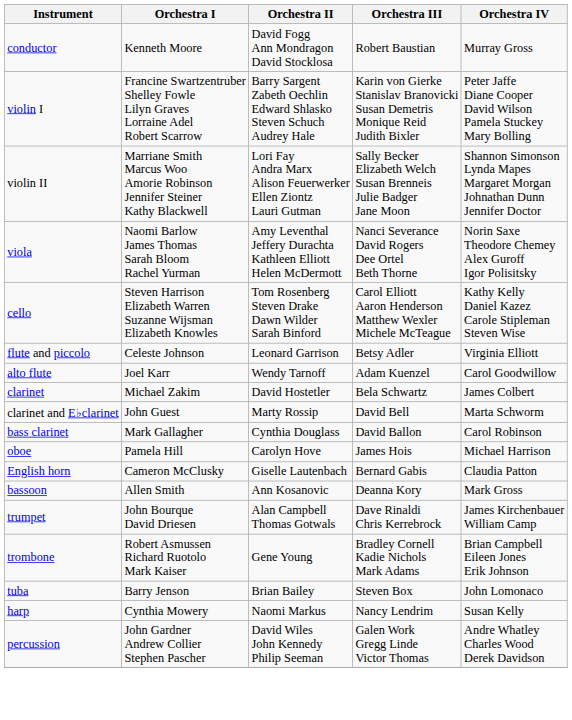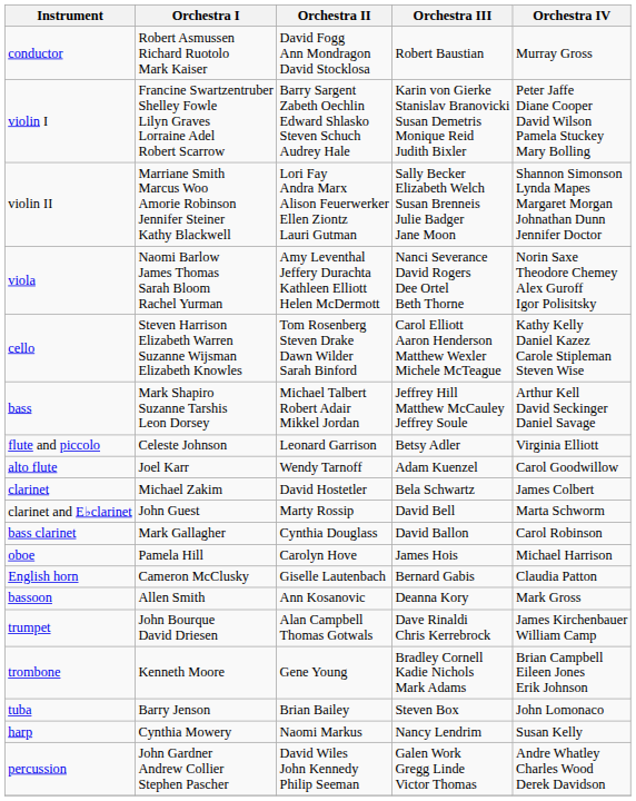 <table class="wikitable" border="1">
 <tr>
 <th>Instrument</th>
 <th>Orchestra I</th>
 <th>Orchestra II</th>
 <th>Orchestra III</th>
 <th>Orchestra IV</th>
 </tr>
 <tr>
 <td><a href='#'>conductor</a></td>
-<td>Kenneth Moore</td>
+<td>Robert Asmussen<br>Richard Ruotolo<br>Mark Kaiser</td>
 <td>David Fogg<br>Ann Mondragon<br>David Stocklosa</td>
 <td>Robert Baustian</td>
 <td>Murray Gross</td>
 </tr>
 <tr>
 <td><a href='#'>violin</a> I</td>
 <td>Francine Swartzentruber<br>Shelley Fowle<br>Lilyn Graves<br>Lorraine Adel<br>Robert Scarrow</td>
 <td>Barry Sargent<br>Zabeth Oechlin<br>Edward Shlasko<br>Steven Schuch<br>Audrey Hale</td>
 <td>Karin von Gierke<br>Stanislav Branovicki<br>Susan Demetris<br>Monique Reid<br>Judith Bixler</td>
 <td>Peter Jaffe<br>Diane Cooper<br>David Wilson<br>Pamela Stuckey<br>Mary Bolling</td>
 </tr>
 <tr>
 <td>violin II</td>
 <td>Marriane Smith<br>Marcus Woo<br>Amorie Robinson<br>Jennifer Steiner<br>Kathy Blackwell</td>
 <td>Lori Fay<br>Andra Marx<br>Alison Feuerwerker<br>Ellen Ziontz<br>Lauri Gutman</td>
 <td>Sally Becker<br>Elizabeth Welch<br>Susan Brenneis<br>Julie Badger<br>Jane Moon</td>
 <td>Shannon Simonson<br>Lynda Mapes<br>Margaret Morgan<br>Johnathan Dunn<br>Jennifer Doctor</td>
 </tr>
 <tr>
 <td><a href='#'>viola</a></td>
 <td>Naomi Barlow<br>James Thomas<br>Sarah Bloom<br>Rachel Yurman</td>
 <td>Amy Leventhal<br>Jeffery Durachta<br>Kathleen Elliott<br>Helen McDermott</td>
 <td>Nanci Severance<br>David Rogers<br>Dee Ortel<br>Beth Thorne</td>
 <td>Norin Saxe<br>Theodore Chemey<br>Alex Guroff<br>Igor Polisitsky</td>
 </tr>
 <tr>
 <td><a href='#'>cello</a></td>
 <td>Steven Harrison<br>Elizabeth Warren<br>Suzanne Wijsman<br>Elizabeth Knowles</td>
 <td>Tom Rosenberg<br>Steven Drake<br>Dawn Wilder<br>Sarah Binford</td>
 <td>Carol Elliott<br>Aaron Henderson<br>Matthew Wexler<br>Michele McTeague</td>
 <td>Kathy Kelly<br>Daniel Kazez<br>Carole Stipleman<br>Steven Wise</td>
+</tr>
+<tr>
+<td><a href='#'>bass</a></td>
+<td>Mark Shapiro<br>Suzanne Tarshis<br>Leon Dorsey</td>
+<td>Michael Talbert<br>Robert Adair<br>Mikkel Jordan</td>
+<td>Jeffrey Hill<br>Matthew McCauley<br>Jeffrey Soule</td>
+<td>Arthur Kell<br>David Seckinger<br>Daniel Savage</td>
 </tr>
 <tr>
 <td><a href='#'>flute</a> and <a href='#'>piccolo</a></td>
 <td>Celeste Johnson</td>
 <td>Leonard Garrison</td>
 <td>Betsy Adler</td>
 <td>Virginia Elliott</td>
 </tr>
 <tr>
 <td><a href='#'>alto flute</a></td>
 <td>Joel Karr</td>
 <td>Wendy Tarnoff</td>
 <td>Adam Kuenzel</td>
 <td>Carol Goodwillow</td>
 </tr>
 <tr>
 <td><a href='#'>clarinet</a></td>
 <td>Michael Zakim</td>
 <td>David Hostetler</td>
 <td>Bela Schwartz</td>
 <td>James Colbert</td>
 </tr>
 <tr>
 <td>clarinet and <a href='#'>E♭clarinet</a></td>
 <td>John Guest</td>
 <td>Marty Rossip</td>
 <td>David Bell</td>
 <td>Marta Schworm</td>
 </tr>
 <tr>
 <td><a href='#'>bass clarinet</a></td>
 <td>Mark Gallagher</td>
 <td>Cynthia Douglass</td>
 <td>David Ballon</td>
 <td>Carol Robinson</td>
 </tr>
 <tr>
 <td><a href='#'>oboe</a></td>
 <td>Pamela Hill</td>
 <td>Carolyn Hove</td>
 <td>James Hois</td>
 <td>Michael Harrison</td>
 </tr>
 <tr>
 <td><a href='#'>English horn</a></td>
 <td>Cameron McClusky</td>
 <td>Giselle Lautenbach</td>
 <td>Bernard Gabis</td>
 <td>Claudia Patton</td>
 </tr>
 <tr>
 <td><a href='#'>bassoon</a></td>
 <td>Allen Smith</td>
 <td>Ann Kosanovic</td>
 <td>Deanna Kory</td>
 <td>Mark Gross</td>
 </tr>
 <tr>
 <td><a href='#'>trumpet</a></td>
 <td>John Bourque<br>David Driesen</td>
 <td>Alan Campbell<br>Thomas Gotwals</td>
 <td>Dave Rinaldi<br>Chris Kerrebrock</td>
 <td>James Kirchenbauer<br>William Camp</td>
 </tr>
 <tr>
 <td><a href='#'>trombone</a></td>
-<td>Robert Asmussen<br>Richard Ruotolo<br>Mark Kaiser</td>
+<td>Kenneth Moore</td>
 <td>Gene Young</td>
 <td>Bradley Cornell<br>Kadie Nichols<br>Mark Adams</td>
 <td>Brian Campbell<br>Eileen Jones<br>Erik Johnson</td>
 </tr>
 <tr>
 <td><a href='#'>tuba</a></td>
 <td>Barry Jenson</td>
 <td>Brian Bailey</td>
 <td>Steven Box</td>
 <td>John Lomonaco</td>
 </tr>
 <tr>
 <td><a href='#'>harp</a></td>
 <td>Cynthia Mowery</td>
 <td>Naomi Markus</td>
 <td>Nancy Lendrim</td>
 <td>Susan Kelly</td>
 </tr>
 <tr>
 <td><a href='#'>percussion</a></td>
 <td>John Gardner<br>Andrew Collier<br>Stephen Pascher</td>
 <td>David Wiles<br>John Kennedy<br>Philip Seeman</td>
 <td>Galen Work<br>Gregg Linde<br>Victor Thomas</td>
 <td>Andre Whatley<br>Charles Wood<br>Derek Davidson</td>
 </tr>
 <tr>
 </tr>
 </table>
